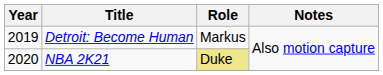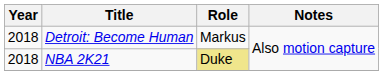 <table class="wikitable sortable">
 <tr>
 <th>Year</th>
 <th>Title</th>
 <th>Role</th>
 <th>Notes</th>
 </tr>
 <tr>
-<td>2019</td>
+<td>2018</td>
 <td><em><a href='#'>Detroit: Become Human</a></em></td>
 <td>Markus</td>
 <td rowspan="2">Also <a href='#'>motion capture</a></td>
 </tr>
 <tr>
-<td>2020</td>
+<td>2018</td>
 <td><em><a href='#'>NBA 2K21</a></em></td>
 <td style="background: khaki;">Duke</td>
 </tr>
 <tr>
 </tr>
 </table>
